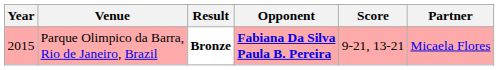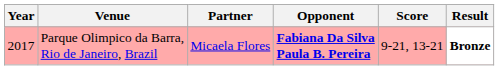 <table class="sortable wikitable" style="font-size: 90%;">
 <tr>
 <th>Year</th>
 <th>Venue</th>
-<th>Result</th>
+<th>Partner</th>
 <th>Opponent</th>
 <th>Score</th>
-<th>Partner</th>
+<th>Result</th>
 </tr>
 <tr style="background:#FFAAAA">
-<td align="center">2015</td>
+<td align="center">2017</td>
 <td align="left">Parque Olimpico da Barra,<br><a href='#'>Rio de Janeiro</a>, <a href='#'>Brazil</a></td>
-<td style="text-align:left; background:white"> <strong>Bronze</strong></td>
+<td align="left"> <a href='#'>Micaela Flores</a></td>
 <td align="left"><strong> <a href='#'>Fabiana Da Silva</a> <br>  <a href='#'>Paula B. Pereira</a></strong></td>
 <td align="left">9-21, 13-21</td>
-<td align="left"> <a href='#'>Micaela Flores</a></td>
+<td style="text-align:left; background:white"> <strong>Bronze</strong></td>
 </tr>
 </table>
